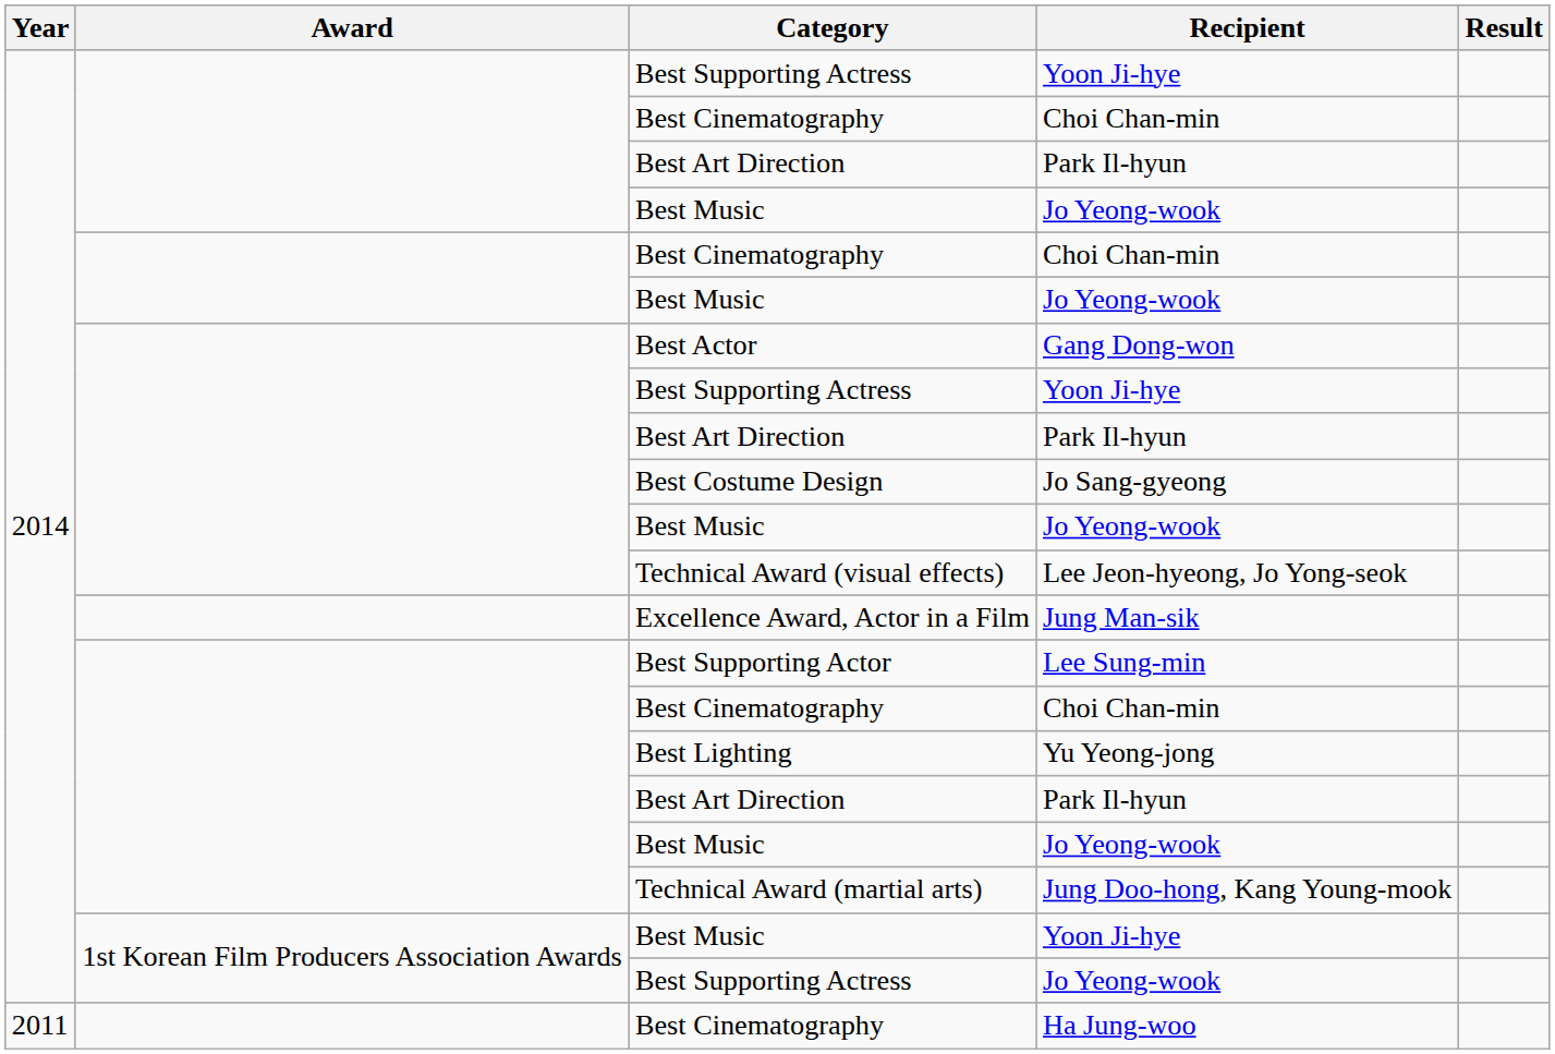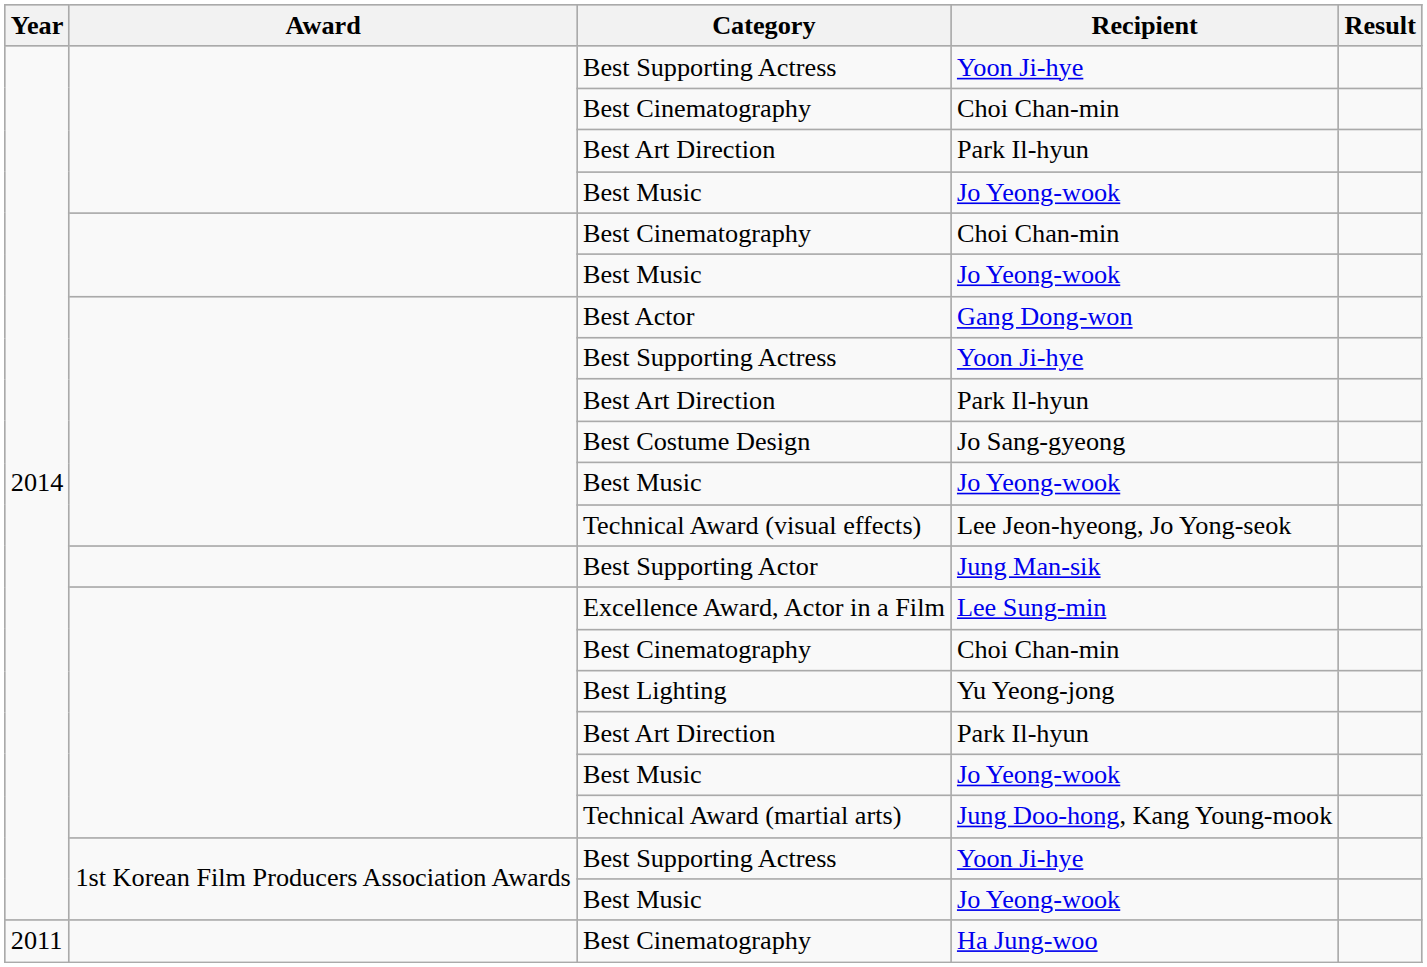 <table class="wikitable">
 <tr>
 <th>Year</th>
 <th>Award</th>
 <th>Category</th>
 <th>Recipient</th>
 <th>Result</th>
 </tr>
 <tr>
 <td rowspan=21>2014</td>
 <td rowspan=4></td>
 <td>Best Supporting Actress</td>
 <td><a href='#'>Yoon Ji-hye</a></td>
 <td></td>
 </tr>
 <tr>
 <td>Best Cinematography</td>
 <td>Choi Chan-min</td>
 <td></td>
 </tr>
 <tr>
 <td>Best Art Direction</td>
 <td>Park Il-hyun</td>
 <td></td>
 </tr>
 <tr>
 <td>Best Music</td>
 <td><a href='#'>Jo Yeong-wook</a></td>
 <td></td>
 </tr>
 <tr>
 <td rowspan=2></td>
 <td>Best Cinematography</td>
 <td>Choi Chan-min</td>
 <td></td>
 </tr>
 <tr>
 <td>Best Music</td>
 <td><a href='#'>Jo Yeong-wook</a></td>
 <td></td>
 </tr>
 <tr>
 <td rowspan=6></td>
 <td>Best Actor</td>
 <td><a href='#'>Gang Dong-won</a></td>
 <td></td>
 </tr>
 <tr>
 <td>Best Supporting Actress</td>
 <td><a href='#'>Yoon Ji-hye</a></td>
 <td></td>
 </tr>
 <tr>
 <td>Best Art Direction</td>
 <td>Park Il-hyun</td>
 <td></td>
 </tr>
 <tr>
 <td>Best Costume Design</td>
 <td>Jo Sang-gyeong</td>
 <td></td>
 </tr>
 <tr>
 <td>Best Music</td>
 <td><a href='#'>Jo Yeong-wook</a></td>
 <td></td>
 </tr>
 <tr>
 <td>Technical Award (visual effects)</td>
 <td>Lee Jeon-hyeong, Jo Yong-seok</td>
 <td></td>
 </tr>
 <tr>
 <td></td>
-<td>Excellence Award, Actor in a Film</td>
+<td>Best Supporting Actor</td>
 <td><a href='#'>Jung Man-sik</a></td>
 <td></td>
 </tr>
 <tr>
 <td rowspan=6></td>
-<td>Best Supporting Actor</td>
+<td>Excellence Award, Actor in a Film</td>
 <td><a href='#'>Lee Sung-min</a></td>
 <td></td>
 </tr>
 <tr>
 <td>Best Cinematography</td>
 <td>Choi Chan-min</td>
 <td></td>
 </tr>
 <tr>
 <td>Best Lighting</td>
 <td>Yu Yeong-jong</td>
 <td></td>
 </tr>
 <tr>
 <td>Best Art Direction</td>
 <td>Park Il-hyun</td>
 <td></td>
 </tr>
 <tr>
 <td>Best Music</td>
 <td><a href='#'>Jo Yeong-wook</a></td>
 <td></td>
 </tr>
 <tr>
 <td>Technical Award (martial arts)</td>
 <td><a href='#'>Jung Doo-hong</a>, Kang Young-mook</td>
 <td></td>
 </tr>
 <tr>
 <td rowspan=2 style="text-align:center;">1st Korean Film Producers Association Awards</td>
-<td>Best Music</td>
+<td>Best Supporting Actress</td>
 <td><a href='#'>Yoon Ji-hye</a></td>
 <td></td>
 </tr>
 <tr>
-<td>Best Supporting Actress</td>
+<td>Best Music</td>
 <td><a href='#'>Jo Yeong-wook</a></td>
 <td></td>
 </tr>
 <tr>
 <td>2011</td>
 <td></td>
 <td>Best Cinematography</td>
 <td><a href='#'>Ha Jung-woo</a></td>
 <td></td>
 </tr>
 <tr>
 </tr>
 </table>
